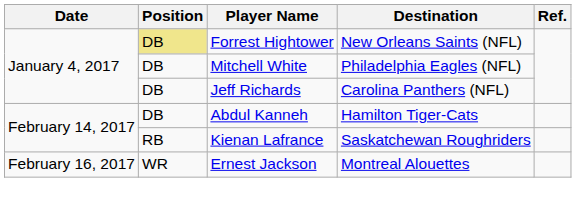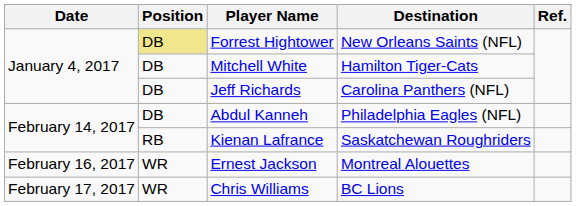 <table class="wikitable">
 <tr>
 <th>Date</th>
 <th>Position</th>
 <th>Player Name</th>
 <th>Destination</th>
 <th>Ref.</th>
 </tr>
 <tr>
 <td rowspan="3">January 4, 2017</td>
 <td style="background: khaki;">DB</td>
 <td><a href='#'>Forrest Hightower</a></td>
 <td><a href='#'>New Orleans Saints</a> (NFL)</td>
 <td rowspan="3"></td>
 </tr>
 <tr>
 <td>DB</td>
 <td><a href='#'>Mitchell White</a></td>
-<td><a href='#'>Philadelphia Eagles</a> (NFL)</td>
+<td><a href='#'>Hamilton Tiger-Cats</a></td>
 </tr>
 <tr>
 <td>DB</td>
 <td><a href='#'>Jeff Richards</a></td>
 <td><a href='#'>Carolina Panthers</a> (NFL)</td>
 </tr>
 <tr>
 <td rowspan="2">February 14, 2017</td>
 <td>DB</td>
 <td><a href='#'>Abdul Kanneh</a></td>
-<td><a href='#'>Hamilton Tiger-Cats</a></td>
+<td><a href='#'>Philadelphia Eagles</a> (NFL)</td>
 <td></td>
 </tr>
 <tr>
 <td>RB</td>
 <td><a href='#'>Kienan Lafrance</a></td>
 <td><a href='#'>Saskatchewan Roughriders</a></td>
 <td></td>
 </tr>
 <tr>
 <td>February 16, 2017</td>
 <td>WR</td>
 <td><a href='#'>Ernest Jackson</a></td>
 <td><a href='#'>Montreal Alouettes</a></td>
 <td></td>
 </tr>
+<tr>
+<td>February 17, 2017</td>
+<td>WR</td>
+<td><a href='#'>Chris Williams</a></td>
+<td><a href='#'>BC Lions</a></td>
+<td></td>
+</tr>
 </table>
